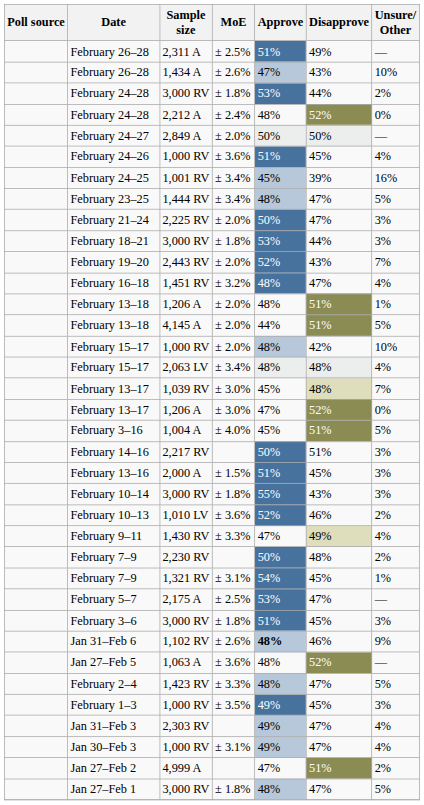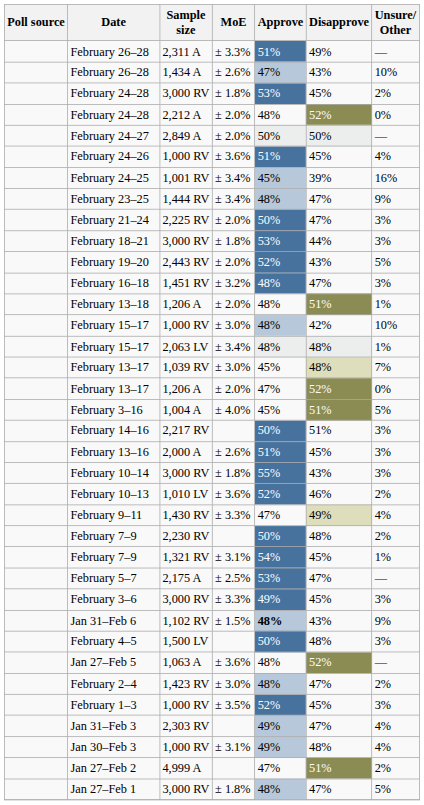 <table class="wikitable sortable mw-datatable defaultcenter col1left col2left col3left sticky-table-head sticky-table-col1" style="line-height:20px;">
 <tr>
 <th>Poll source</th>
 <th style=width:7em;>Date</th>
 <th>Sample<br>size</th>
 <th style=width:3em;>MoE</th>
 <th>Approve</th>
 <th>Disapprove</th>
 <th>Unsure/<br>Other</th>
 </tr>
 <tr>
 <td></td>
 <td>February 26–28</td>
 <td>2,311 A</td>
-<td>± 2.5%</td>
+<td>± 3.3%</td>
 <td style="background:#47729E; color: white">51%</td>
 <td>49%</td>
 <td>—</td>
 </tr>
 <tr>
 <td></td>
 <td>February 26–28</td>
 <td>1,434 A</td>
 <td>± 2.6%</td>
 <td style="background:#B6C8D9;">47%</td>
 <td>43%</td>
 <td>10%</td>
 </tr>
 <tr>
 <td></td>
 <td>February 24–28</td>
 <td>3,000 RV</td>
 <td>± 1.8%</td>
 <td style="background:#47729E; color: white">53%</td>
-<td>44%</td>
+<td>45%</td>
 <td>2%</td>
 </tr>
 <tr>
 <td></td>
 <td>February 24–28</td>
 <td>2,212 A</td>
-<td>± 2.4%</td>
+<td>± 2.0%</td>
 <td>48%</td>
 <td style="background:#8B8B54; color: white">52%</td>
 <td>0%</td>
 </tr>
 <tr>
 <td></td>
 <td>February 24–27</td>
 <td>2,849 A</td>
 <td>± 2.0%</td>
 <td style="background:#EBEEED;">50%</td>
 <td style="background:#EBEEED;">50%</td>
 <td>—</td>
 </tr>
 <tr>
 <td> </td>
 <td>February 24–26</td>
 <td>1,000 RV</td>
 <td>± 3.6%</td>
 <td style="background:#47729E; color: white">51%</td>
 <td>45%</td>
 <td>4%</td>
 </tr>
 <tr>
 <td></td>
 <td>February 24–25</td>
 <td>1,001 RV</td>
 <td>± 3.4%</td>
 <td style="background:#B6C8D9;">45%</td>
 <td>39%</td>
 <td>16%</td>
 </tr>
 <tr>
 <td></td>
 <td>February 23–25</td>
 <td>1,444 RV</td>
 <td>± 3.4%</td>
 <td style="background:#B6C8D9;">48%</td>
 <td>47%</td>
-<td>5%</td>
+<td>9%</td>
 </tr>
 <tr>
 <td></td>
 <td>February 21–24</td>
 <td>2,225 RV</td>
 <td>± 2.0%</td>
 <td style="background:#47729E; color: white">50%</td>
 <td>47%</td>
 <td>3%</td>
 </tr>
 <tr>
 <td></td>
 <td>February 18–21</td>
 <td>3,000 RV</td>
 <td>± 1.8%</td>
 <td style="background:#47729E; color: white">53%</td>
 <td>44%</td>
 <td>3%</td>
 </tr>
 <tr>
 <td></td>
 <td>February 19–20</td>
 <td>2,443 RV</td>
 <td>± 2.0%</td>
 <td style="background:#47729E; color: white">52%</td>
 <td>43%</td>
-<td>7%</td>
+<td>5%</td>
 </tr>
 <tr>
 <td></td>
 <td>February 16–18</td>
 <td>1,451 RV</td>
 <td>± 3.2%</td>
 <td style="background:#47729E; color: white">48%</td>
 <td>47%</td>
-<td>4%</td>
+<td>3%</td>
 </tr>
 <tr>
 <td></td>
 <td>February 13–18</td>
 <td>1,206 A</td>
 <td>± 2.0%</td>
 <td>48%</td>
 <td style="background:#8B8B54; color: white">51%</td>
 <td>1%</td>
 </tr>
 <tr>
 <td></td>
-<td>February 13–18</td>
-<td>4,145 A</td>
-<td>± 2.0%</td>
-<td>44%</td>
-<td style="background:#8B8B54; color: white">51%</td>
-<td>5%</td>
-</tr>
-<tr>
-<td></td>
 <td>February 15–17</td>
 <td>1,000 RV</td>
-<td>± 2.0%</td>
+<td>± 3.0%</td>
 <td style="background:#B6C8D9;">48%</td>
 <td>42%</td>
 <td>10%</td>
 </tr>
 <tr>
 <td> </td>
 <td>February 15–17</td>
 <td>2,063 LV</td>
 <td>± 3.4%</td>
 <td style="background:#EBEEED;">48%</td>
 <td style="background:#EBEEED;">48%</td>
-<td>4%</td>
+<td>1%</td>
 </tr>
 <tr>
 <td></td>
 <td>February 13–17</td>
 <td>1,039 RV</td>
 <td>± 3.0%</td>
 <td>45%</td>
 <td style="background:#DEDEBD;">48%</td>
 <td>7%</td>
 </tr>
 <tr>
 <td></td>
 <td>February 13–17</td>
 <td>1,206 A</td>
-<td>± 3.0%</td>
+<td>± 2.0%</td>
 <td>47%</td>
 <td style="background:#8B8B54; color: white">52%</td>
 <td>0%</td>
 </tr>
 <tr>
 <td></td>
 <td>February 3–16</td>
 <td>1,004 A</td>
 <td>± 4.0%</td>
 <td>45%</td>
 <td style="background:#8B8B54; color: white">51%</td>
 <td>5%</td>
 </tr>
 <tr>
 <td></td>
 <td>February 14–16</td>
 <td>2,217	RV</td>
 <td></td>
 <td style="background:#47729E; color: white">50%</td>
 <td>51%</td>
 <td>3%</td>
 </tr>
 <tr>
 <td></td>
 <td>February 13–16</td>
 <td>2,000 A</td>
-<td>± 1.5%</td>
+<td>± 2.6%</td>
 <td style="background:#47729E; color: white">51%</td>
 <td>45%</td>
 <td>3%</td>
 </tr>
 <tr>
 <td></td>
 <td>February 10–14</td>
 <td>3,000 RV</td>
 <td>± 1.8%</td>
 <td style="background:#47729E; color: white">55%</td>
 <td>43%</td>
 <td>3%</td>
 </tr>
 <tr>
 <td></td>
 <td>February 10–13</td>
 <td>1,010 LV</td>
 <td>± 3.6%</td>
 <td style="background:#47729E; color: white">52%</td>
 <td>46%</td>
 <td>2%</td>
 </tr>
 <tr>
 <td></td>
 <td>February 9–11</td>
 <td>1,430 RV</td>
 <td>± 3.3%</td>
 <td>47%</td>
 <td style="background:#DEDEBD;">49%</td>
 <td>4%</td>
 </tr>
 <tr>
 <td></td>
 <td>February 7–9</td>
 <td>2,230 RV</td>
 <td></td>
 <td style="background:#47729E; color: white">50%</td>
 <td>48%</td>
 <td>2%</td>
 </tr>
 <tr>
 <td></td>
 <td>February 7–9</td>
 <td>1,321 RV</td>
 <td>± 3.1%</td>
 <td style="background:#47729E; color: white">54%</td>
 <td>45%</td>
 <td>1%</td>
 </tr>
 <tr>
 <td></td>
 <td>February 5–7</td>
 <td>2,175 A</td>
 <td>± 2.5%</td>
 <td style="background:#47729E; color: white">53%</td>
 <td>47%</td>
 <td>—</td>
 </tr>
 <tr>
 <td></td>
 <td>February 3–6</td>
 <td>3,000 RV</td>
-<td>± 1.8%</td>
-<td style="background:#47729E; color: white">51%</td>
+<td>± 3.3%</td>
+<td style="background:#47729E; color: white">49%</td>
 <td>45%</td>
 <td>3%</td>
 </tr>
 <tr>
 <td></td>
 <td>Jan 31–Feb 6</td>
 <td>1,102 RV</td>
-<td>± 2.6%</td>
+<td>± 1.5%</td>
 <td style="background:#B6C8D9;"><strong>48%</strong></td>
-<td>46%</td>
+<td>43%</td>
 <td>9%</td>
+</tr>
+<tr>
+<td></td>
+<td>February 4–5</td>
+<td>1,500 LV</td>
+<td></td>
+<td style="background:#47729E; color: white">50%</td>
+<td>48%</td>
+<td>3%</td>
 </tr>
 <tr>
 <td></td>
 <td>Jan 27–Feb 5</td>
 <td>1,063 A</td>
 <td>± 3.6%</td>
 <td>48%</td>
 <td style="background:#8B8B54; color: white">52%</td>
 <td>—</td>
 </tr>
 <tr>
 <td></td>
 <td>February 2–4</td>
 <td>1,423 RV</td>
-<td>± 3.3%</td>
+<td>± 3.0%</td>
 <td style="background:#B6C8D9;">48%</td>
 <td>47%</td>
-<td>5%</td>
+<td>2%</td>
 </tr>
 <tr>
 <td> </td>
 <td>February 1–3</td>
 <td>1,000 RV</td>
 <td>± 3.5%</td>
-<td style="background:#47729E; color: white">49%</td>
+<td style="background:#47729E; color: white">52%</td>
 <td>45%</td>
 <td>3%</td>
 </tr>
 <tr>
 <td></td>
 <td>Jan 31–Feb 3</td>
 <td>2,303 RV</td>
 <td></td>
 <td style="background:#B6C8D9;">49%</td>
 <td>47%</td>
 <td>4%</td>
 </tr>
 <tr>
 <td></td>
 <td>Jan 30–Feb 3</td>
 <td>1,000 RV</td>
 <td>± 3.1%</td>
 <td style="background:#B6C8D9;">49%</td>
-<td>47%</td>
+<td>48%</td>
 <td>4%</td>
 </tr>
 <tr>
 <td></td>
 <td>Jan 27–Feb 2</td>
 <td>4,999 A</td>
 <td></td>
 <td>47%</td>
 <td style="background:#8B8B54; color: white">51%</td>
 <td>2%</td>
 </tr>
 <tr>
 <td></td>
 <td>Jan 27–Feb 1</td>
 <td>3,000 RV</td>
 <td>± 1.8%</td>
 <td style="background:#B6C8D9;">48%</td>
 <td>47%</td>
 <td>5%</td>
 </tr>
 <tr>
 </tr>
 </table>
